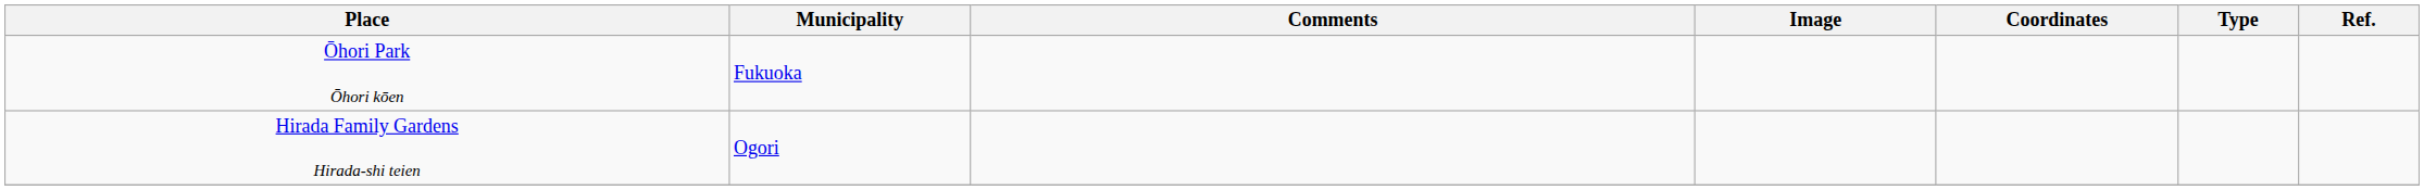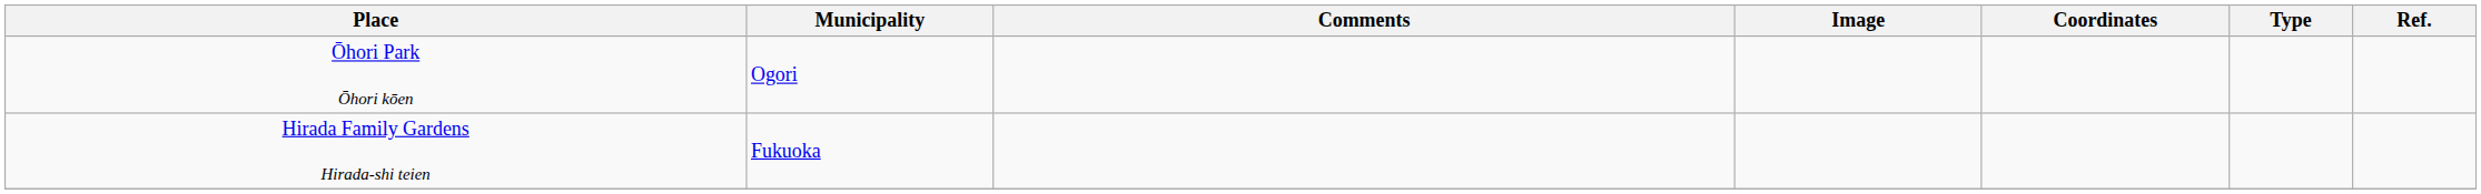 <table class="wikitable sortable"  style="width:100%;">
 <tr>
 <th width="30%" align="left">Place</th>
 <th width="10%" align="left">Municipality</th>
 <th width="30%" align="left" class="unsortable">Comments</th>
 <th width="10%" align="left"  class="unsortable">Image</th>
 <th width="10%" align="left" class="unsortable">Coordinates</th>
 <th width="5%" align="left">Type</th>
 <th width="5%" align="left"  class="unsortable">Ref.</th>
 </tr>
 <tr>
 <td align="center"><a href='#'>Ōhori Park</a><br><br><small><em>Ōhori kōen</em></small></td>
-<td><a href='#'>Fukuoka</a></td>
+<td><a href='#'>Ogori</a></td>
 <td></td>
 <td></td>
 <td></td>
 <td></td>
 <td></td>
 </tr>
 <tr>
 <td align="center"><a href='#'>Hirada Family Gardens</a><br><br><small><em>Hirada-shi teien</em></small></td>
-<td><a href='#'>Ogori</a></td>
+<td><a href='#'>Fukuoka</a></td>
 <td></td>
 <td></td>
 <td></td>
 <td></td>
 <td></td>
 </tr>
 <tr>
 </tr>
 </table>
